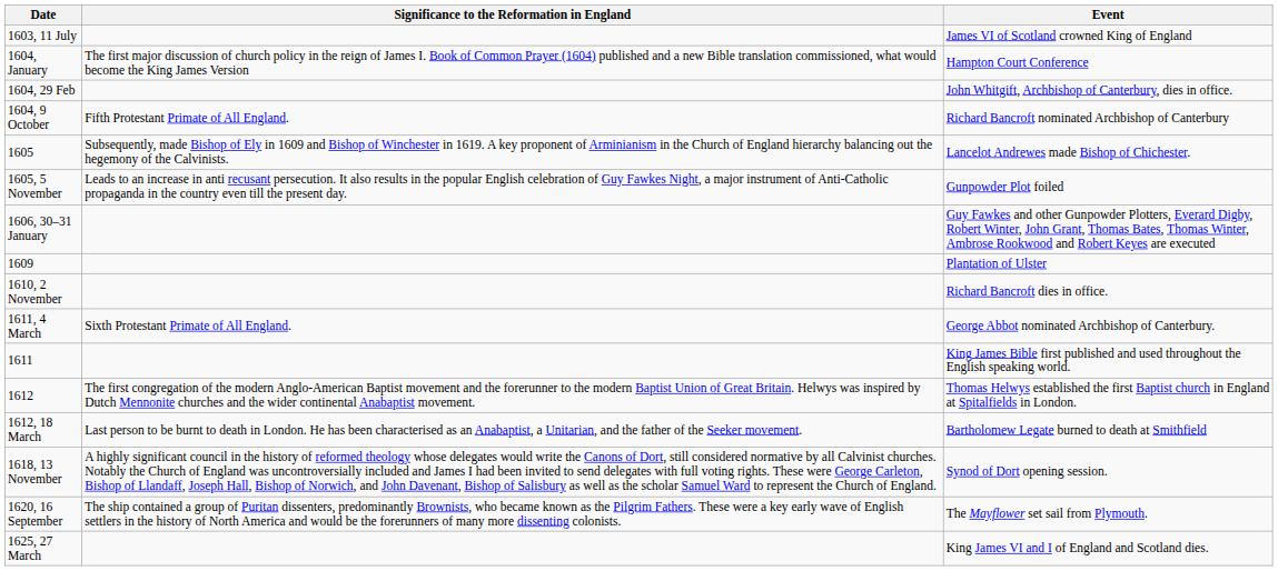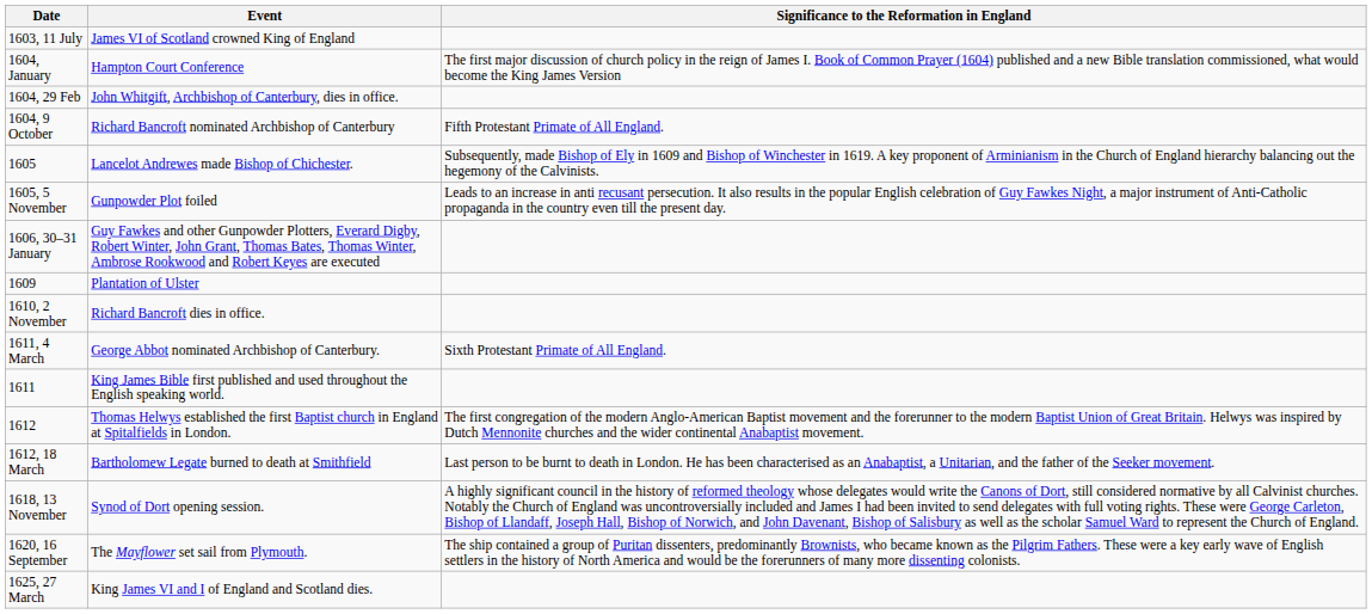 <table class="wikitable" width="100%">
 <tr>
 <th>Date</th>
+<th>Event</th>
 <th>Significance to the Reformation in England</th>
-<th>Event</th>
 </tr>
 <tr>
 <td>1603, 11 July</td>
+<td><a href='#'>James VI of Scotland</a> crowned King of England</td>
 <td></td>
-<td><a href='#'>James VI of Scotland</a> crowned King of England</td>
 </tr>
 <tr>
 <td>1604, January</td>
+<td><a href='#'>Hampton Court Conference</a></td>
 <td>The first major discussion of church policy in the reign of James I. <a href='#'>Book of Common Prayer (1604)</a> published and a new Bible translation commissioned, what would become the King James Version</td>
-<td><a href='#'>Hampton Court Conference</a></td>
 </tr>
 <tr>
 <td>1604, 29 Feb</td>
+<td><a href='#'>John Whitgift</a>, <a href='#'>Archbishop of Canterbury</a>, dies in office.</td>
 <td></td>
-<td><a href='#'>John Whitgift</a>, <a href='#'>Archbishop of Canterbury</a>, dies in office.</td>
 </tr>
 <tr>
 <td>1604, 9 October</td>
+<td><a href='#'>Richard Bancroft</a> nominated Archbishop of Canterbury</td>
 <td>Fifth Protestant <a href='#'>Primate of All England</a>.</td>
-<td><a href='#'>Richard Bancroft</a> nominated Archbishop of Canterbury</td>
 </tr>
 <tr>
 <td>1605</td>
+<td><a href='#'>Lancelot Andrewes</a> made <a href='#'>Bishop of Chichester</a>.</td>
 <td>Subsequently, made <a href='#'>Bishop of Ely</a> in 1609 and <a href='#'>Bishop of Winchester</a> in 1619. A key proponent of <a href='#'>Arminianism</a> in the Church of England hierarchy balancing out the hegemony of the Calvinists.</td>
-<td><a href='#'>Lancelot Andrewes</a> made <a href='#'>Bishop of Chichester</a>.</td>
 </tr>
 <tr>
 <td>1605, 5 November</td>
+<td><a href='#'>Gunpowder Plot</a> foiled</td>
 <td>Leads to an increase in anti <a href='#'>recusant</a> persecution. It also results in the popular English celebration of <a href='#'>Guy Fawkes Night</a>, a major instrument of Anti-Catholic propaganda in the country even till the present day.</td>
-<td><a href='#'>Gunpowder Plot</a> foiled</td>
 </tr>
 <tr>
 <td>1606, 30–31 January</td>
+<td><a href='#'>Guy Fawkes</a> and other Gunpowder Plotters, <a href='#'>Everard Digby</a>, <a href='#'>Robert Winter</a>, <a href='#'>John Grant</a>, <a href='#'>Thomas Bates</a>, <a href='#'>Thomas Winter</a>, <a href='#'>Ambrose Rookwood</a> and <a href='#'>Robert Keyes</a> are executed</td>
 <td></td>
-<td><a href='#'>Guy Fawkes</a> and other Gunpowder Plotters, <a href='#'>Everard Digby</a>, <a href='#'>Robert Winter</a>, <a href='#'>John Grant</a>, <a href='#'>Thomas Bates</a>, <a href='#'>Thomas Winter</a>, <a href='#'>Ambrose Rookwood</a> and <a href='#'>Robert Keyes</a> are executed</td>
 </tr>
 <tr>
 <td>1609</td>
+<td><a href='#'>Plantation of Ulster</a></td>
 <td></td>
-<td><a href='#'>Plantation of Ulster</a></td>
 </tr>
 <tr>
 <td>1610, 2 November</td>
+<td><a href='#'>Richard Bancroft</a> dies in office.</td>
 <td></td>
-<td><a href='#'>Richard Bancroft</a> dies in office.</td>
 </tr>
 <tr>
 <td>1611, 4 March</td>
+<td><a href='#'>George Abbot</a> nominated Archbishop of Canterbury.</td>
 <td>Sixth Protestant <a href='#'>Primate of All England</a>.</td>
-<td><a href='#'>George Abbot</a> nominated Archbishop of Canterbury.</td>
 </tr>
 <tr>
 <td>1611</td>
+<td><a href='#'>King James Bible</a> first published and used throughout the English speaking world.</td>
 <td></td>
-<td><a href='#'>King James Bible</a> first published and used throughout the English speaking world.</td>
 </tr>
 <tr>
 <td>1612</td>
+<td><a href='#'>Thomas Helwys</a> established the first <a href='#'>Baptist church</a> in England at <a href='#'>Spitalfields</a> in London.</td>
 <td>The first congregation of the modern Anglo-American Baptist movement and the forerunner to the modern <a href='#'>Baptist Union of Great Britain</a>. Helwys was inspired by Dutch <a href='#'>Mennonite</a> churches and the wider continental <a href='#'>Anabaptist</a> movement.</td>
-<td><a href='#'>Thomas Helwys</a> established the first <a href='#'>Baptist church</a> in England at <a href='#'>Spitalfields</a> in London.</td>
 </tr>
 <tr>
 <td>1612, 18 March</td>
+<td><a href='#'>Bartholomew Legate</a> burned to death at <a href='#'>Smithfield</a></td>
 <td>Last person to be burnt to death in London. He has been characterised as an <a href='#'>Anabaptist</a>, a <a href='#'>Unitarian</a>, and the father of the <a href='#'>Seeker movement</a>.</td>
-<td><a href='#'>Bartholomew Legate</a> burned to death at <a href='#'>Smithfield</a></td>
 </tr>
 <tr>
 <td>1618, 13 November</td>
+<td><a href='#'>Synod of Dort</a> opening session.</td>
 <td>A highly significant council in the history of <a href='#'>reformed theology</a> whose delegates would write the <a href='#'>Canons of Dort</a>, still considered normative by all Calvinist churches. Notably the Church of England was uncontroversially included and James I had been invited to send delegates with full voting rights. These were <a href='#'>George Carleton</a>, <a href='#'>Bishop of Llandaff</a>, <a href='#'>Joseph Hall</a>, <a href='#'>Bishop of Norwich</a>, and <a href='#'>John Davenant</a>, <a href='#'>Bishop of Salisbury</a> as well as the scholar <a href='#'>Samuel Ward</a> to represent the Church of England.</td>
-<td><a href='#'>Synod of Dort</a> opening session.</td>
 </tr>
 <tr>
 <td>1620, 16 September</td>
+<td>The <em><a href='#'>Mayflower</a></em> set sail from <a href='#'>Plymouth</a>.</td>
 <td>The ship contained a group of <a href='#'>Puritan</a> dissenters, predominantly <a href='#'>Brownists</a>, who became known as the <a href='#'>Pilgrim Fathers</a>. These were a key early wave of English settlers in the history of North America and would be the forerunners of many more <a href='#'>dissenting</a> colonists.</td>
-<td>The <em><a href='#'>Mayflower</a></em> set sail from <a href='#'>Plymouth</a>.</td>
 </tr>
 <tr>
 <td>1625, 27 March</td>
+<td>King <a href='#'>James VI and I</a> of England and Scotland dies.</td>
 <td></td>
-<td>King <a href='#'>James VI and I</a> of England and Scotland dies.</td>
 </tr>
 </table>
